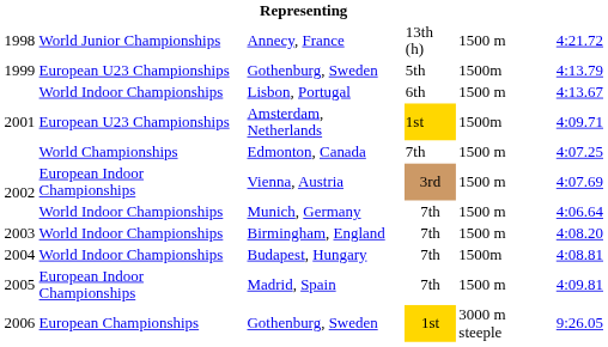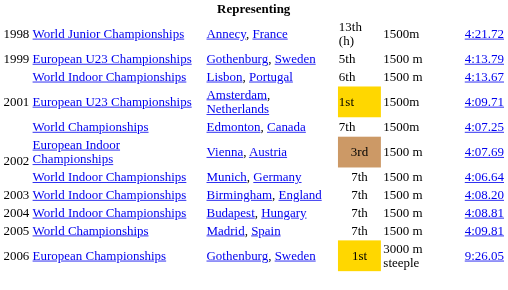 <table>
 <tr>
 <th colspan="6">Representing </th>
 </tr>
 <tr>
 <td>1998</td>
 <td><a href='#'>World Junior Championships</a></td>
 <td><a href='#'>Annecy</a>, <a href='#'>France</a></td>
 <td>13th (h)</td>
-<td>1500 m</td>
+<td>1500m</td>
 <td><a href='#'>4:21.72</a></td>
 </tr>
 <tr>
 <td>1999</td>
 <td><a href='#'>European U23 Championships</a></td>
 <td><a href='#'>Gothenburg</a>, <a href='#'>Sweden</a></td>
 <td>5th</td>
-<td>1500m</td>
+<td>1500 m</td>
 <td><a href='#'>4:13.79</a></td>
 </tr>
 <tr>
 <td rowspan=3>2001</td>
 <td><a href='#'>World Indoor Championships</a></td>
 <td><a href='#'>Lisbon</a>, <a href='#'>Portugal</a></td>
 <td>6th</td>
 <td>1500 m</td>
 <td><a href='#'>4:13.67</a></td>
 </tr>
 <tr>
 <td><a href='#'>European U23 Championships</a></td>
 <td><a href='#'>Amsterdam</a>, <a href='#'>Netherlands</a></td>
 <td bgcolor=gold>1st</td>
 <td>1500m</td>
 <td><a href='#'>4:09.71</a></td>
 </tr>
 <tr>
 <td><a href='#'>World Championships</a></td>
 <td><a href='#'>Edmonton</a>, <a href='#'>Canada</a></td>
 <td>7th</td>
-<td>1500 m</td>
+<td>1500m</td>
 <td><a href='#'>4:07.25</a></td>
 </tr>
 <tr>
 <td rowspan=2>2002</td>
 <td><a href='#'>European Indoor Championships</a></td>
 <td><a href='#'>Vienna</a>, <a href='#'>Austria</a></td>
 <td bgcolor="CC9966" align="center">3rd</td>
 <td>1500 m</td>
 <td><a href='#'>4:07.69</a></td>
 </tr>
 <tr>
 <td><a href='#'>World Indoor Championships</a></td>
 <td><a href='#'>Munich</a>, <a href='#'>Germany</a></td>
 <td align="center">7th</td>
 <td>1500 m</td>
 <td><a href='#'>4:06.64</a></td>
 </tr>
 <tr>
 <td>2003</td>
 <td><a href='#'>World Indoor Championships</a></td>
 <td><a href='#'>Birmingham</a>, <a href='#'>England</a></td>
 <td align="center">7th</td>
 <td>1500 m</td>
 <td><a href='#'>4:08.20</a></td>
 </tr>
 <tr>
 <td>2004</td>
 <td><a href='#'>World Indoor Championships</a></td>
 <td><a href='#'>Budapest</a>, <a href='#'>Hungary</a></td>
 <td align="center">7th</td>
-<td>1500m</td>
+<td>1500 m</td>
 <td><a href='#'>4:08.81</a></td>
 </tr>
 <tr>
 <td>2005</td>
-<td><a href='#'>European Indoor Championships</a></td>
+<td><a href='#'>World Championships</a></td>
 <td><a href='#'>Madrid</a>, <a href='#'>Spain</a></td>
 <td align="center">7th</td>
 <td>1500 m</td>
 <td><a href='#'>4:09.81</a></td>
 </tr>
 <tr>
 <td>2006</td>
 <td><a href='#'>European Championships</a></td>
 <td><a href='#'>Gothenburg</a>, <a href='#'>Sweden</a></td>
 <td bgcolor="gold" align="center">1st</td>
 <td>3000 m steeple</td>
 <td><a href='#'>9:26.05</a></td>
 </tr>
 </table>
